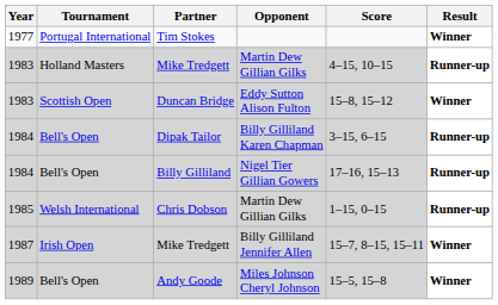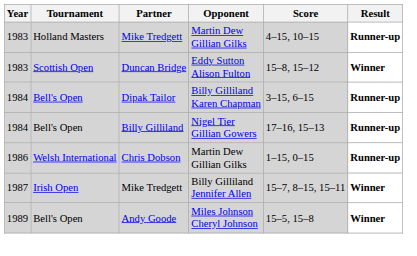 <table class="sortable wikitable" style="font-size: 90%;">
 <tr>
 <th>Year</th>
 <th>Tournament</th>
 <th>Partner</th>
 <th>Opponent</th>
 <th>Score</th>
 <th>Result</th>
-</tr>
-<tr>
-<td align="center">1977</td>
-<td align="left"><a href='#'>Portugal International</a></td>
-<td align="left"> <a href='#'>Tim Stokes</a></td>
-<td align="left"><br></td>
-<td align="left"></td>
-<td style="text-align:left; background:white"> <strong>Winner</strong></td>
 </tr>
 <tr style="background:#D5D5D5">
 <td align="center">1983</td>
 <td align="left">Holland Masters</td>
 <td align="left"> <a href='#'>Mike Tredgett</a></td>
 <td align="left"> <a href='#'>Martin Dew</a><br> <a href='#'>Gillian Gilks</a></td>
 <td align="left">4–15, 10–15</td>
 <td style="text-align:left; background:white"> <strong>Runner-up</strong></td>
 </tr>
 <tr style="background:#D5D5D5">
 <td align="center">1983</td>
 <td align="left"><a href='#'>Scottish Open</a></td>
 <td align="left"> <a href='#'>Duncan Bridge</a></td>
 <td align="left"> <a href='#'>Eddy Sutton</a><br> <a href='#'>Alison Fulton</a></td>
 <td align="left">15–8, 15–12</td>
 <td style="text-align:left; background:white"> <strong>Winner</strong></td>
 </tr>
 <tr style="background:#D5D5D5">
 <td align="center">1984</td>
 <td align="left"><a href='#'>Bell's Open</a></td>
 <td align="left"> <a href='#'>Dipak Tailor</a></td>
 <td align="left"> <a href='#'>Billy Gilliland</a><br> <a href='#'>Karen Chapman</a></td>
 <td align="left">3–15, 6–15</td>
 <td style="text-align:left; background:white"> <strong>Runner-up</strong></td>
 </tr>
 <tr style="background:#D5D5D5">
 <td align="center">1984</td>
 <td align="left">Bell's Open</td>
 <td align="left"> <a href='#'>Billy Gilliland</a></td>
 <td align="left"> <a href='#'>Nigel Tier</a><br> <a href='#'>Gillian Gowers</a></td>
 <td align="left">17–16, 15–13</td>
 <td style="text-align:left; background:white"> <strong>Runner-up</strong></td>
 </tr>
 <tr style="background:#D5D5D5">
-<td align="center">1985</td>
+<td align="center">1986</td>
 <td align="left"><a href='#'>Welsh International</a></td>
 <td align="left"> <a href='#'>Chris Dobson</a></td>
 <td align="left"> Martin Dew<br> Gillian Gilks</td>
 <td align="left">1–15, 0–15</td>
 <td style="text-align:left; background:white"> <strong>Runner-up</strong></td>
 </tr>
 <tr style="background:#D5D5D5">
 <td align="center">1987</td>
 <td align="left"><a href='#'>Irish Open</a></td>
 <td align="left"> Mike Tredgett</td>
 <td align="left"> Billy Gilliland<br> <a href='#'>Jennifer Allen</a></td>
 <td align="left">15–7, 8–15, 15–11</td>
 <td style="text-align:left; background: white"> <strong>Winner</strong></td>
 </tr>
 <tr style="background:#D5D5D5">
 <td align="center">1989</td>
 <td align="left">Bell's Open</td>
 <td align="left"> <a href='#'>Andy Goode</a></td>
 <td align="left"> <a href='#'>Miles Johnson</a><br> <a href='#'>Cheryl Johnson</a></td>
 <td align="left">15–5, 15–8</td>
 <td style="text-align:left; background:white"> <strong>Winner</strong></td>
 </tr>
 </table>
